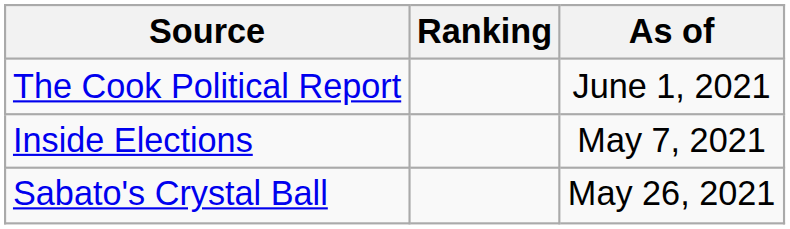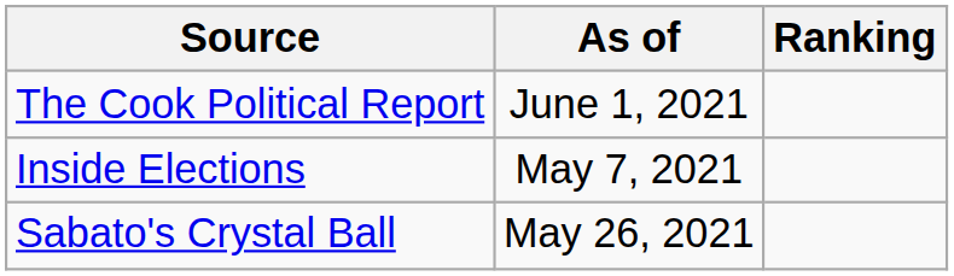 <table class="wikitable" style="text-align:center">
 <tr>
 <th>Source</th>
+<th>As of</th>
 <th>Ranking</th>
-<th>As of</th>
 </tr>
 <tr>
 <td align=left><a href='#'>The Cook Political Report</a></td>
+<td>June 1, 2021</td>
 <td></td>
-<td>June 1, 2021</td>
 </tr>
 <tr>
 <td align=left><a href='#'>Inside Elections</a></td>
+<td>May 7, 2021</td>
 <td></td>
-<td>May 7, 2021</td>
 </tr>
 <tr>
 <td align=left><a href='#'>Sabato's Crystal Ball</a></td>
+<td>May 26, 2021</td>
 <td></td>
-<td>May 26, 2021</td>
 </tr>
 </table>
